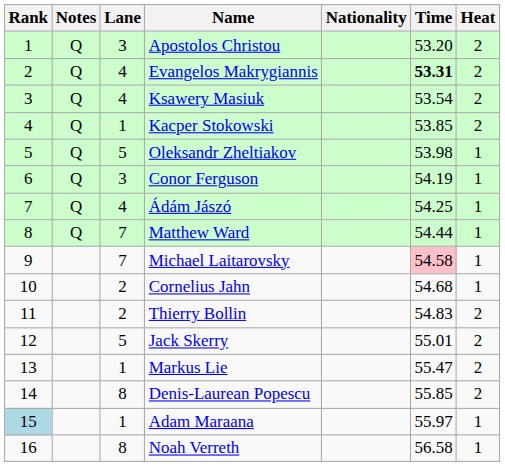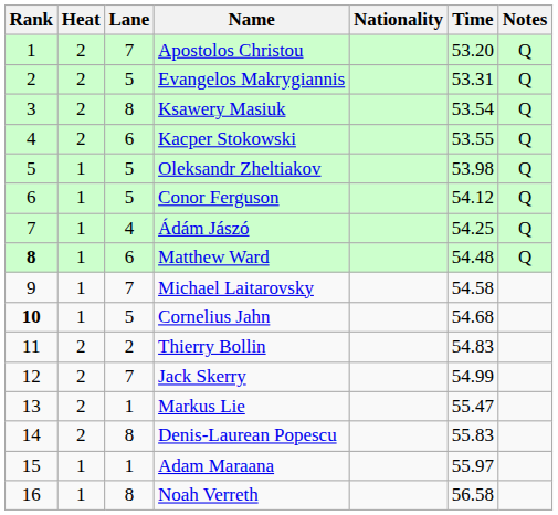 <table class="wikitable sortable" style="text-align:center">
 <tr>
 <th>Rank</th>
-<th>Notes</th>
+<th>Heat</th>
 <th>Lane</th>
 <th>Name</th>
 <th>Nationality</th>
 <th>Time</th>
-<th>Heat</th>
+<th>Notes</th>
 </tr>
 <tr bgcolor=ccffcc>
 <td>1</td>
-<td>Q</td>
-<td>3</td>
+<td>2</td>
+<td>7</td>
 <td align=left><a href='#'>Apostolos Christou</a></td>
 <td align=left></td>
 <td>53.20</td>
-<td>2</td>
+<td>Q</td>
 </tr>
 <tr bgcolor=ccffcc>
 <td>2</td>
-<td>Q</td>
-<td>4</td>
+<td>2</td>
+<td>5</td>
 <td align=left><a href='#'>Evangelos Makrygiannis</a></td>
 <td align=left></td>
-<td><strong>53.31</strong></td>
-<td>2</td>
+<td>53.31</td>
+<td>Q</td>
 </tr>
 <tr bgcolor=ccffcc>
 <td>3</td>
-<td>Q</td>
-<td>4</td>
+<td>2</td>
+<td>8</td>
 <td align=left><a href='#'>Ksawery Masiuk</a></td>
 <td align=left></td>
 <td>53.54</td>
-<td>2</td>
+<td>Q</td>
 </tr>
 <tr bgcolor=ccffcc>
 <td>4</td>
-<td>Q</td>
-<td>1</td>
+<td>2</td>
+<td>6</td>
 <td align=left><a href='#'>Kacper Stokowski</a></td>
 <td align=left></td>
-<td>53.85</td>
-<td>2</td>
+<td>53.55</td>
+<td>Q</td>
 </tr>
 <tr bgcolor=ccffcc>
 <td>5</td>
-<td>Q</td>
+<td>1</td>
 <td>5</td>
 <td align=left><a href='#'>Oleksandr Zheltiakov</a></td>
 <td align=left></td>
 <td>53.98</td>
-<td>1</td>
+<td>Q</td>
 </tr>
 <tr bgcolor=ccffcc>
 <td>6</td>
-<td>Q</td>
-<td>3</td>
+<td>1</td>
+<td>5</td>
 <td align=left><a href='#'>Conor Ferguson</a></td>
 <td align=left></td>
-<td>54.19</td>
-<td>1</td>
+<td>54.12</td>
+<td>Q</td>
 </tr>
 <tr bgcolor=ccffcc>
 <td>7</td>
-<td>Q</td>
+<td>1</td>
 <td>4</td>
 <td align=left><a href='#'>Ádám Jászó</a></td>
 <td align=left></td>
 <td>54.25</td>
-<td>1</td>
+<td>Q</td>
 </tr>
 <tr bgcolor=ccffcc>
-<td>8</td>
-<td>Q</td>
-<td>7</td>
+<td><strong>8</strong></td>
+<td>1</td>
+<td>6</td>
 <td align=left><a href='#'>Matthew Ward</a></td>
 <td align=left></td>
-<td>54.44</td>
-<td>1</td>
+<td>54.48</td>
+<td>Q</td>
 </tr>
 <tr>
 <td>9</td>
-<td></td>
+<td>1</td>
 <td>7</td>
 <td align=left><a href='#'>Michael Laitarovsky</a></td>
 <td align=left></td>
-<td style="background: pink;">54.58</td>
-<td>1</td>
+<td>54.58</td>
+<td></td>
 </tr>
 <tr>
-<td>10</td>
-<td></td>
-<td>2</td>
+<td><strong>10</strong></td>
+<td>1</td>
+<td>5</td>
 <td align=left><a href='#'>Cornelius Jahn</a></td>
 <td align=left></td>
 <td>54.68</td>
-<td>1</td>
+<td></td>
 </tr>
 <tr>
 <td>11</td>
-<td></td>
+<td>2</td>
 <td>2</td>
 <td align=left><a href='#'>Thierry Bollin</a></td>
 <td align=left></td>
 <td>54.83</td>
-<td>2</td>
+<td></td>
 </tr>
 <tr>
 <td>12</td>
-<td></td>
-<td>5</td>
+<td>2</td>
+<td>7</td>
 <td align=left><a href='#'>Jack Skerry</a></td>
 <td align=left></td>
-<td>55.01</td>
-<td>2</td>
+<td>54.99</td>
+<td></td>
 </tr>
 <tr>
 <td>13</td>
-<td></td>
+<td>2</td>
 <td>1</td>
 <td align=left><a href='#'>Markus Lie</a></td>
 <td align=left></td>
 <td>55.47</td>
-<td>2</td>
+<td></td>
 </tr>
 <tr>
 <td>14</td>
-<td></td>
+<td>2</td>
 <td>8</td>
 <td align=left><a href='#'>Denis-Laurean Popescu</a></td>
 <td align=left></td>
-<td>55.85</td>
-<td>2</td>
+<td>55.83</td>
+<td></td>
 </tr>
 <tr>
-<td style="background: lightblue;">15</td>
-<td></td>
+<td>15</td>
+<td>1</td>
 <td>1</td>
 <td align=left><a href='#'>Adam Maraana</a></td>
 <td align=left></td>
 <td>55.97</td>
-<td>1</td>
+<td></td>
 </tr>
 <tr>
 <td>16</td>
-<td></td>
+<td>1</td>
 <td>8</td>
 <td align=left><a href='#'>Noah Verreth</a></td>
 <td align=left></td>
 <td>56.58</td>
-<td>1</td>
+<td></td>
 </tr>
 </table>
